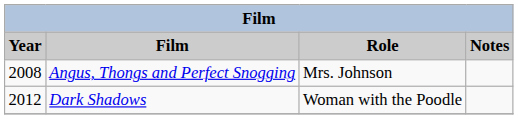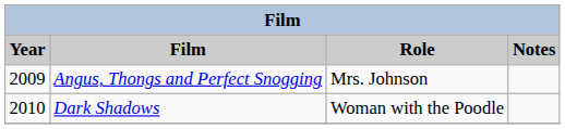 <table class="wikitable" style="font-size: 90%;" ;>
 <tr style="text-align:center;">
 <th colspan=4 style="background:#b0c4de;">Film</th>
 </tr>
 <tr style="text-align:center;">
 <th style="background:#ccc;">Year</th>
 <th style="background:#ccc;">Film</th>
 <th style="background:#ccc;">Role</th>
 <th style="background:#ccc;">Notes</th>
 </tr>
 <tr>
-<td>2008</td>
+<td>2009</td>
 <td><em><a href='#'>Angus, Thongs and Perfect Snogging</a></em></td>
 <td>Mrs. Johnson</td>
 <td></td>
 </tr>
 <tr>
-<td>2012</td>
+<td>2010</td>
 <td><em><a href='#'>Dark Shadows</a></em></td>
 <td>Woman with the Poodle</td>
 <td></td>
 </tr>
 <tr>
 </tr>
 </table>
